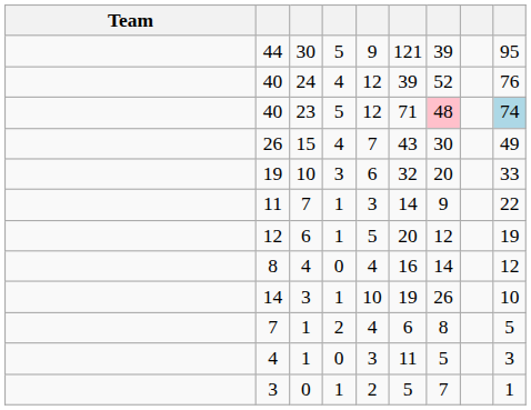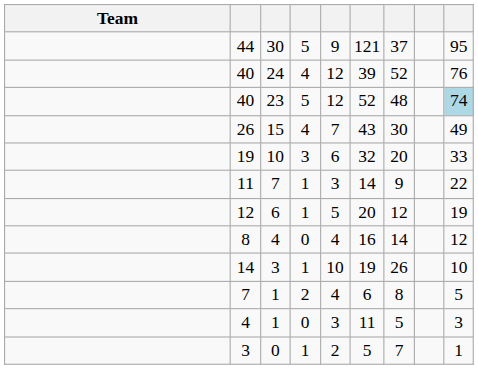 <table class="wikitable sortable" style="text-align:center">
 <tr>
 <th width=200>Team</th>
 <th width=20></th>
 <th width=20></th>
 <th width=20></th>
 <th width=20></th>
 <th width=20></th>
 <th width=20></th>
 <th width=20></th>
 <th width=20></th>
 </tr>
 <tr>
 <td align=left></td>
 <td>44</td>
 <td>30</td>
 <td>5</td>
 <td>9</td>
 <td>121</td>
-<td>39</td>
+<td>37</td>
 <td></td>
 <td>95</td>
 </tr>
 <tr>
 <td align=left></td>
 <td>40</td>
 <td>24</td>
 <td>4</td>
 <td>12</td>
 <td>39</td>
 <td>52</td>
 <td></td>
 <td>76</td>
 </tr>
 <tr>
 <td align=left></td>
 <td>40</td>
 <td>23</td>
 <td>5</td>
 <td>12</td>
-<td>71</td>
-<td style="background: pink;">48</td>
+<td>52</td>
+<td>48</td>
 <td></td>
 <td style="background: lightblue;">74</td>
 </tr>
 <tr>
 <td align=left></td>
 <td>26</td>
 <td>15</td>
 <td>4</td>
 <td>7</td>
 <td>43</td>
 <td>30</td>
 <td></td>
 <td>49</td>
 </tr>
 <tr>
 <td align=left></td>
 <td>19</td>
 <td>10</td>
 <td>3</td>
 <td>6</td>
 <td>32</td>
 <td>20</td>
 <td></td>
 <td>33</td>
 </tr>
 <tr>
 <td align=left></td>
 <td>11</td>
 <td>7</td>
 <td>1</td>
 <td>3</td>
 <td>14</td>
 <td>9</td>
 <td></td>
 <td>22</td>
 </tr>
 <tr>
 <td align=left></td>
 <td>12</td>
 <td>6</td>
 <td>1</td>
 <td>5</td>
 <td>20</td>
 <td>12</td>
 <td></td>
 <td>19</td>
 </tr>
 <tr>
 <td align=left></td>
 <td>8</td>
 <td>4</td>
 <td>0</td>
 <td>4</td>
 <td>16</td>
 <td>14</td>
 <td></td>
 <td>12</td>
 </tr>
 <tr>
 <td align=left></td>
 <td>14</td>
 <td>3</td>
 <td>1</td>
 <td>10</td>
 <td>19</td>
 <td>26</td>
 <td></td>
 <td>10</td>
 </tr>
 <tr>
 <td align=left></td>
 <td>7</td>
 <td>1</td>
 <td>2</td>
 <td>4</td>
 <td>6</td>
 <td>8</td>
 <td></td>
 <td>5</td>
 </tr>
 <tr>
 <td align=left></td>
 <td>4</td>
 <td>1</td>
 <td>0</td>
 <td>3</td>
 <td>11</td>
 <td>5</td>
 <td></td>
 <td>3</td>
 </tr>
 <tr>
 <td align=left></td>
 <td>3</td>
 <td>0</td>
 <td>1</td>
 <td>2</td>
 <td>5</td>
 <td>7</td>
 <td></td>
 <td>1</td>
 </tr>
 </table>
